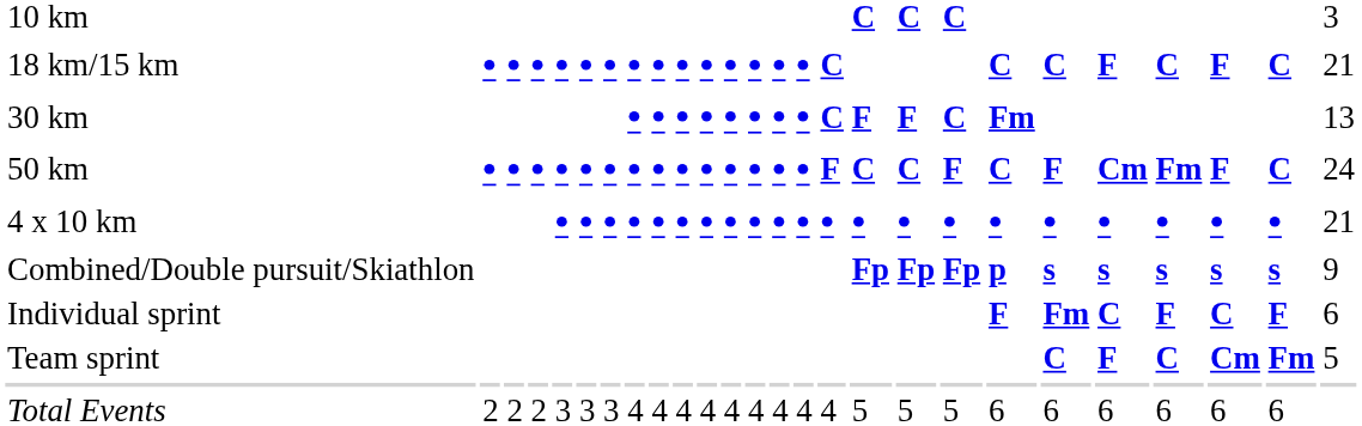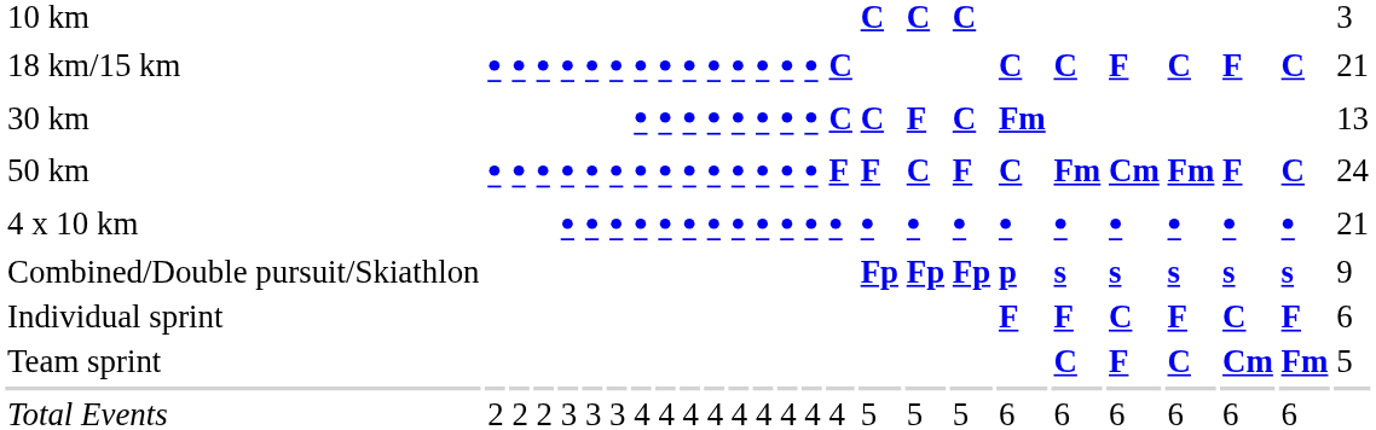 <table>
 <tr>
 <td align=left>10 km</td>
 <td></td>
 <td></td>
 <td></td>
 <td></td>
 <td></td>
 <td></td>
 <td></td>
 <td></td>
 <td></td>
 <td></td>
 <td></td>
 <td></td>
 <td></td>
 <td></td>
 <td></td>
 <td><strong><a href='#'>C</a></strong></td>
 <td><strong><a href='#'>C</a></strong></td>
 <td><strong><a href='#'>C</a></strong></td>
 <td></td>
 <td></td>
 <td></td>
 <td></td>
 <td></td>
 <td></td>
 <td>3</td>
 </tr>
 <tr>
 <td align=left>18 km/15 km</td>
 <td><big><strong><a href='#'>•</a></strong></big></td>
 <td><big><strong><a href='#'>•</a></strong></big></td>
 <td><big><strong><a href='#'>•</a></strong></big></td>
 <td><big><strong><a href='#'>•</a></strong></big></td>
 <td><big><strong><a href='#'>•</a></strong></big></td>
 <td><big><strong><a href='#'>•</a></strong></big></td>
 <td><big><strong><a href='#'>•</a></strong></big></td>
 <td><big><strong><a href='#'>•</a></strong></big></td>
 <td><big><strong><a href='#'>•</a></strong></big></td>
 <td><big><strong><a href='#'>•</a></strong></big></td>
 <td><big><strong><a href='#'>•</a></strong></big></td>
 <td><big><strong><a href='#'>•</a></strong></big></td>
 <td><big><strong><a href='#'>•</a></strong></big></td>
 <td><big><strong><a href='#'>•</a></strong></big></td>
 <td><strong><a href='#'>C</a></strong></td>
 <td></td>
 <td></td>
 <td></td>
 <td><strong><a href='#'>C</a></strong></td>
 <td><strong><a href='#'>C</a></strong></td>
 <td><strong><a href='#'>F</a></strong></td>
 <td><strong><a href='#'>C</a></strong></td>
 <td><strong><a href='#'>F</a></strong></td>
 <td><strong><a href='#'>C</a></strong></td>
 <td>21</td>
 </tr>
 <tr>
 <td align=left>30 km</td>
 <td></td>
 <td></td>
 <td></td>
 <td></td>
 <td></td>
 <td></td>
 <td><big><strong><a href='#'>•</a></strong></big></td>
 <td><big><strong><a href='#'>•</a></strong></big></td>
 <td><big><strong><a href='#'>•</a></strong></big></td>
 <td><big><strong><a href='#'>•</a></strong></big></td>
 <td><big><strong><a href='#'>•</a></strong></big></td>
 <td><big><strong><a href='#'>•</a></strong></big></td>
 <td><big><strong><a href='#'>•</a></strong></big></td>
 <td><big><strong><a href='#'>•</a></strong></big></td>
 <td><strong><a href='#'>C</a></strong></td>
-<td><strong><a href='#'>F</a></strong></td>
+<td><strong><a href='#'>C</a></strong></td>
 <td><strong><a href='#'>F</a></strong></td>
 <td><strong><a href='#'>C</a></strong></td>
 <td><strong><a href='#'>Fm</a></strong></td>
 <td></td>
 <td></td>
 <td></td>
 <td></td>
 <td></td>
 <td>13</td>
 </tr>
 <tr>
 <td align=left>50 km</td>
 <td><big><strong><a href='#'>•</a></strong></big></td>
 <td><big><strong><a href='#'>•</a></strong></big></td>
 <td><big><strong><a href='#'>•</a></strong></big></td>
 <td><big><strong><a href='#'>•</a></strong></big></td>
 <td><big><strong><a href='#'>•</a></strong></big></td>
 <td><big><strong><a href='#'>•</a></strong></big></td>
 <td><big><strong><a href='#'>•</a></strong></big></td>
 <td><big><strong><a href='#'>•</a></strong></big></td>
 <td><big><strong><a href='#'>•</a></strong></big></td>
 <td><big><strong><a href='#'>•</a></strong></big></td>
 <td><big><strong><a href='#'>•</a></strong></big></td>
 <td><big><strong><a href='#'>•</a></strong></big></td>
 <td><big><strong><a href='#'>•</a></strong></big></td>
 <td><big><strong><a href='#'>•</a></strong></big></td>
 <td><strong><a href='#'>F</a></strong></td>
-<td><strong><a href='#'>C</a></strong></td>
+<td><strong><a href='#'>F</a></strong></td>
 <td><strong><a href='#'>C</a></strong></td>
 <td><strong><a href='#'>F</a></strong></td>
 <td><strong><a href='#'>C</a></strong></td>
-<td><strong><a href='#'>F</a></strong></td>
+<td><strong><a href='#'>Fm</a></strong></td>
 <td><strong><a href='#'>Cm</a></strong></td>
 <td><strong><a href='#'>Fm</a></strong></td>
 <td><strong><a href='#'>F</a></strong></td>
 <td><strong><a href='#'>C</a></strong></td>
 <td>24</td>
 </tr>
 <tr>
 <td align=left>4 x 10 km</td>
 <td></td>
 <td></td>
 <td></td>
 <td><big><strong><a href='#'>•</a></strong></big></td>
 <td><big><strong><a href='#'>•</a></strong></big></td>
 <td><big><strong><a href='#'>•</a></strong></big></td>
 <td><big><strong><a href='#'>•</a></strong></big></td>
 <td><big><strong><a href='#'>•</a></strong></big></td>
 <td><big><strong><a href='#'>•</a></strong></big></td>
 <td><big><strong><a href='#'>•</a></strong></big></td>
 <td><big><strong><a href='#'>•</a></strong></big></td>
 <td><big><strong><a href='#'>•</a></strong></big></td>
 <td><big><strong><a href='#'>•</a></strong></big></td>
 <td><big><strong><a href='#'>•</a></strong></big></td>
 <td><big><strong><a href='#'>•</a></strong></big></td>
 <td><big><strong><a href='#'>•</a></strong></big></td>
 <td><big><strong><a href='#'>•</a></strong></big></td>
 <td><big><strong><a href='#'>•</a></strong></big></td>
 <td><big><strong><a href='#'>•</a></strong></big></td>
 <td><big><strong><a href='#'>•</a></strong></big></td>
 <td><big><strong><a href='#'>•</a></strong></big></td>
 <td><big><strong><a href='#'>•</a></strong></big></td>
 <td><big><strong><a href='#'>•</a></strong></big></td>
 <td><big><strong><a href='#'>•</a></strong></big></td>
 <td>21</td>
 </tr>
 <tr>
 <td align=left>Combined/Double pursuit/Skiathlon</td>
 <td></td>
 <td></td>
 <td></td>
 <td></td>
 <td></td>
 <td></td>
 <td></td>
 <td></td>
 <td></td>
 <td></td>
 <td></td>
 <td></td>
 <td></td>
 <td></td>
 <td></td>
 <td><strong><a href='#'>Fp</a></strong></td>
 <td><strong><a href='#'>Fp</a></strong></td>
 <td><strong><a href='#'>Fp</a></strong></td>
 <td><strong><a href='#'>p</a></strong></td>
 <td><strong><a href='#'>s</a></strong></td>
 <td><strong><a href='#'>s</a></strong></td>
 <td><strong><a href='#'>s</a></strong></td>
 <td><strong><a href='#'>s</a></strong></td>
 <td><strong><a href='#'>s</a></strong></td>
 <td>9</td>
 </tr>
 <tr>
 <td align=left>Individual sprint</td>
 <td></td>
 <td></td>
 <td></td>
 <td></td>
 <td></td>
 <td></td>
 <td></td>
 <td></td>
 <td></td>
 <td></td>
 <td></td>
 <td></td>
 <td></td>
 <td></td>
 <td></td>
 <td></td>
 <td></td>
 <td></td>
 <td><strong><a href='#'>F</a></strong></td>
-<td><strong><a href='#'>Fm</a></strong></td>
+<td><strong><a href='#'>F</a></strong></td>
 <td><strong><a href='#'>C</a></strong></td>
 <td><strong><a href='#'>F</a></strong></td>
 <td><strong><a href='#'>C</a></strong></td>
 <td><strong><a href='#'>F</a></strong></td>
 <td>6</td>
 </tr>
 <tr>
 <td align=left>Team sprint</td>
 <td></td>
 <td></td>
 <td></td>
 <td></td>
 <td></td>
 <td></td>
 <td></td>
 <td></td>
 <td></td>
 <td></td>
 <td></td>
 <td></td>
 <td></td>
 <td></td>
 <td></td>
 <td></td>
 <td></td>
 <td></td>
 <td></td>
 <td><strong><a href='#'>C</a></strong></td>
 <td><strong><a href='#'>F</a></strong></td>
 <td><strong><a href='#'>C</a></strong></td>
 <td><strong><a href='#'>Cm</a></strong></td>
 <td><strong><a href='#'>Fm</a></strong></td>
 <td>5</td>
 </tr>
 <tr bgcolor=lightgray>
 <td></td>
 <td></td>
 <td></td>
 <td></td>
 <td></td>
 <td></td>
 <td></td>
 <td></td>
 <td></td>
 <td></td>
 <td></td>
 <td></td>
 <td></td>
 <td></td>
 <td></td>
 <td></td>
 <td></td>
 <td></td>
 <td></td>
 <td></td>
 <td></td>
 <td></td>
 <td></td>
 <td></td>
 <td></td>
 <td></td>
 </tr>
 <tr>
 <td align=left><em>Total Events</em></td>
 <td>2</td>
 <td>2</td>
 <td>2</td>
 <td>3</td>
 <td>3</td>
 <td>3</td>
 <td>4</td>
 <td>4</td>
 <td>4</td>
 <td>4</td>
 <td>4</td>
 <td>4</td>
 <td>4</td>
 <td>4</td>
 <td>4</td>
 <td>5</td>
 <td>5</td>
 <td>5</td>
 <td>6</td>
 <td>6</td>
 <td>6</td>
 <td>6</td>
 <td>6</td>
 <td>6</td>
 <td></td>
 </tr>
 </table>
